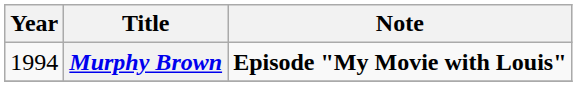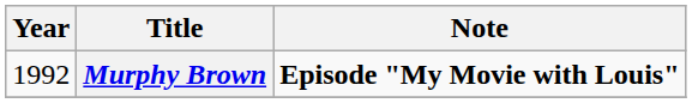 <table class="wikitable plainrowheaders" style="margin-right: 0;">
 <tr>
 <th>Year</th>
 <th>Title</th>
 <th>Note</th>
 </tr>
 <tr>
-<td>1994</td>
+<td>1992</td>
 <th scope="row"><em><a href='#'>Murphy Brown</a></em></th>
 <td><strong>Episode "My Movie with Louis"</strong></td>
 </tr>
 <tr>
 </tr>
 </table>
